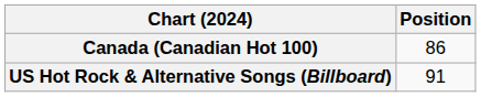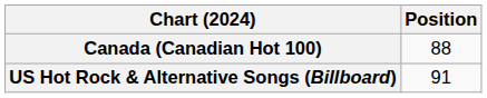 <table class="wikitable sortable plainrowheaders" style="text-align:center">
 <tr>
 <th scope="col">Chart (2024)</th>
 <th scope="col">Position</th>
 </tr>
 <tr>
 <th scope="row">Canada (Canadian Hot 100)</th>
-<td>86</td>
+<td>88</td>
 </tr>
 <tr>
 <th scope="row">US Hot Rock & Alternative Songs (<em>Billboard</em>)</th>
 <td>91</td>
 </tr>
 </table>
